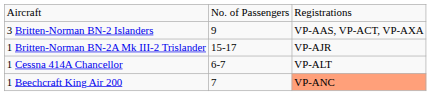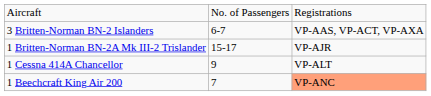 <table class="wikitable">
 <tr>
 <td>Aircraft</td>
 <td>No. of Passengers</td>
 <td>Registrations</td>
 </tr>
 <tr>
 <td>3 <a href='#'>Britten-Norman BN-2 Islanders</a></td>
-<td>9</td>
+<td>6-7</td>
 <td>VP-AAS, VP-ACT, VP-AXA</td>
 </tr>
 <tr>
 <td>1 <a href='#'>Britten-Norman BN-2A Mk III-2 Trislander</a></td>
 <td>15-17</td>
 <td>VP-AJR</td>
 </tr>
 <tr>
 <td>1 <a href='#'>Cessna 414A Chancellor</a></td>
-<td>6-7</td>
+<td>9</td>
 <td>VP-ALT</td>
 </tr>
 <tr>
 <td>1 <a href='#'>Beechcraft King Air 200</a></td>
 <td>7</td>
 <td style="background: lightsalmon;">VP-ANC</td>
 </tr>
 </table>
